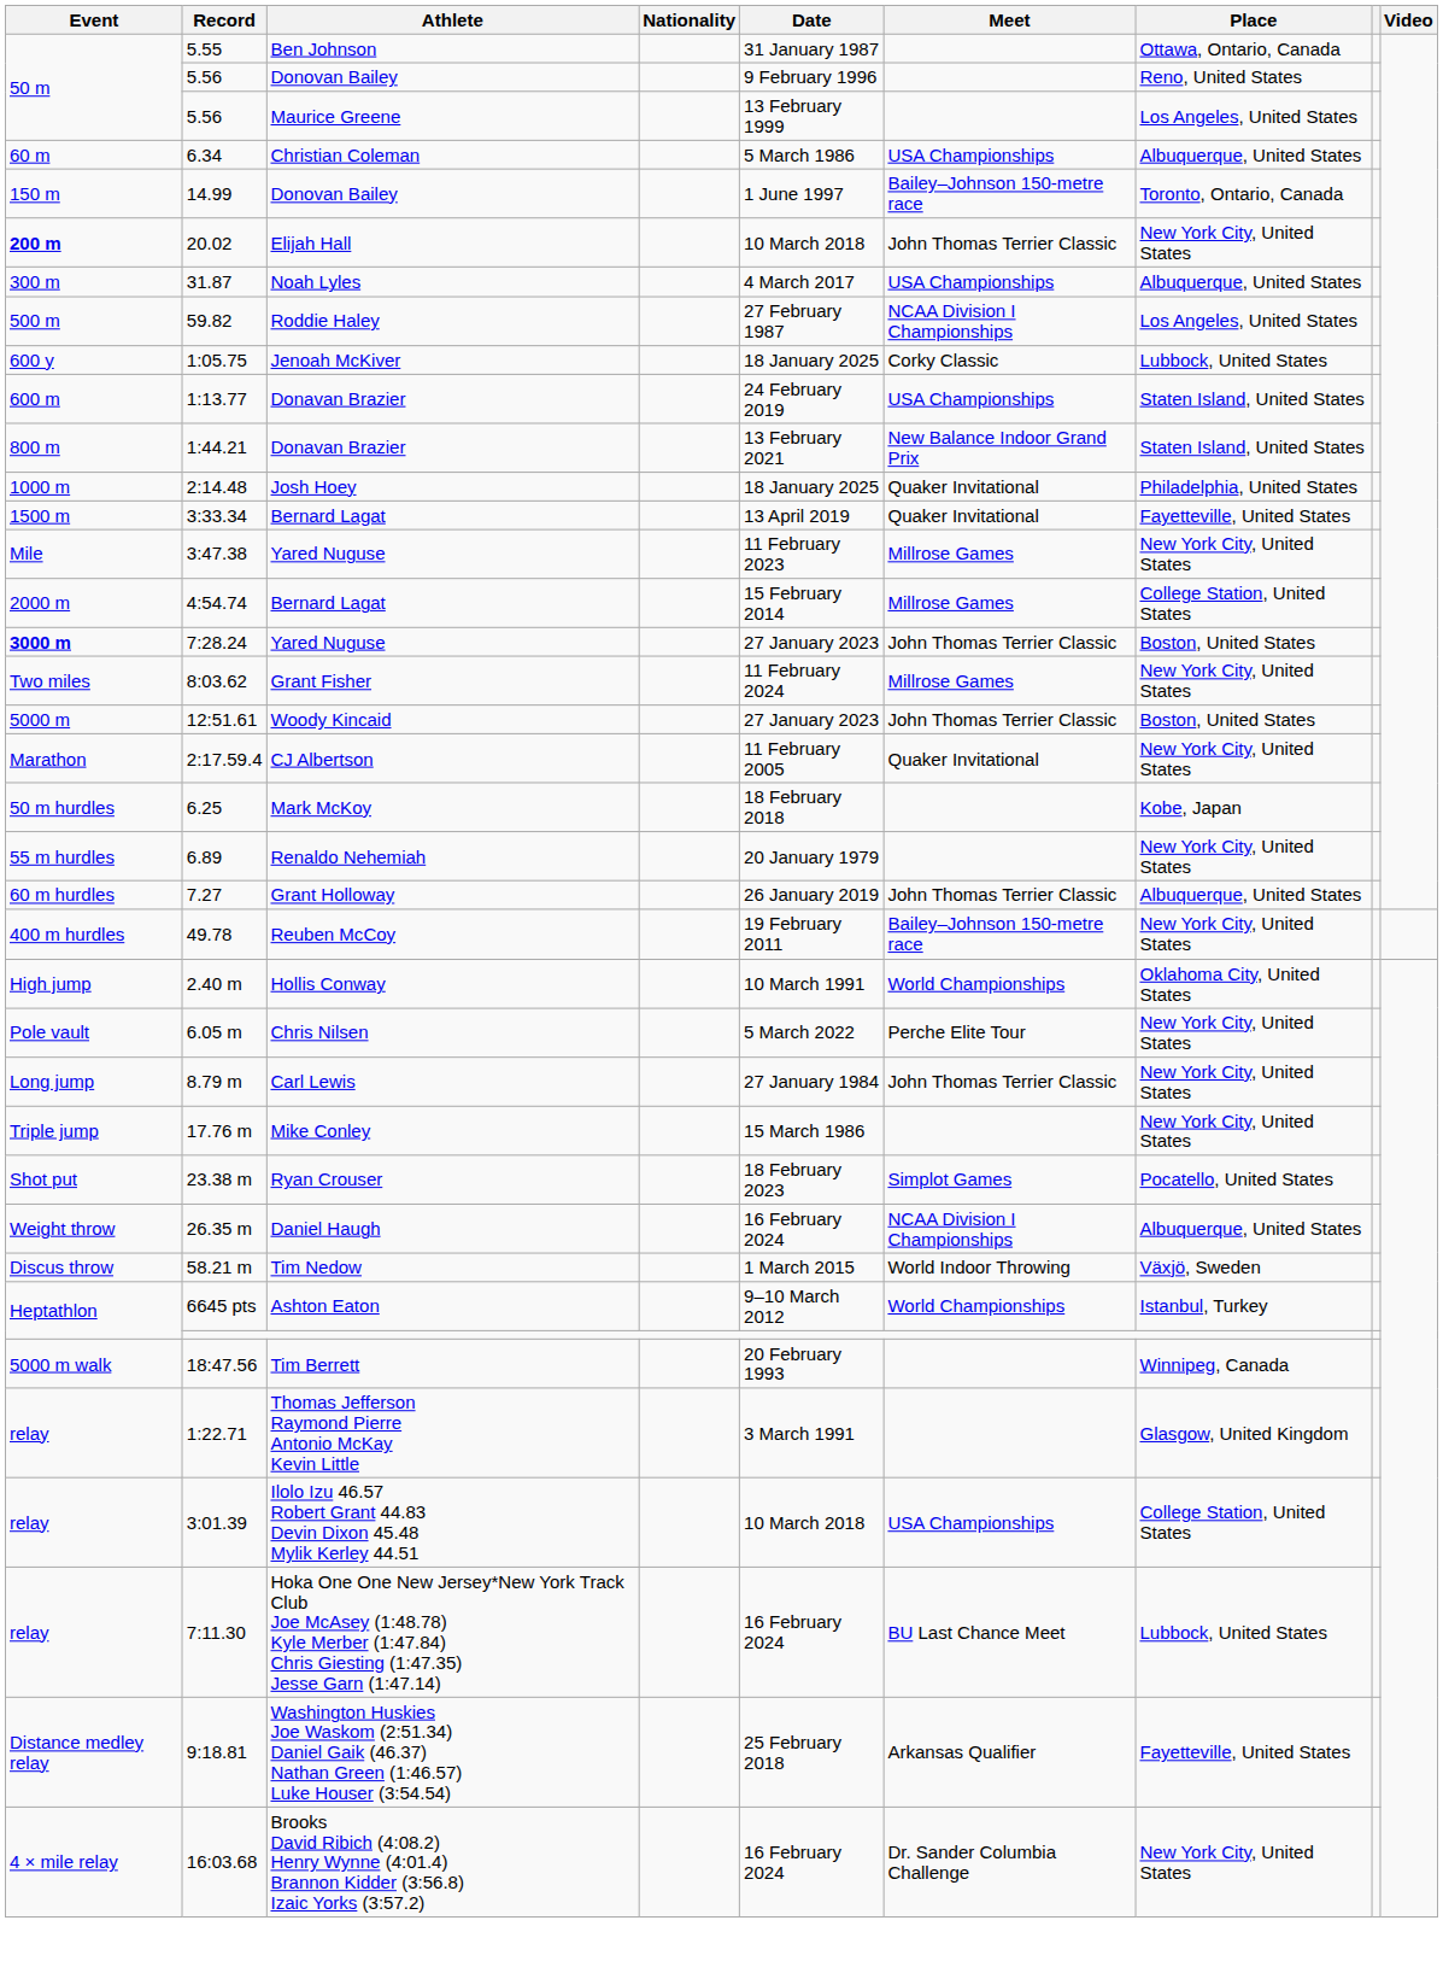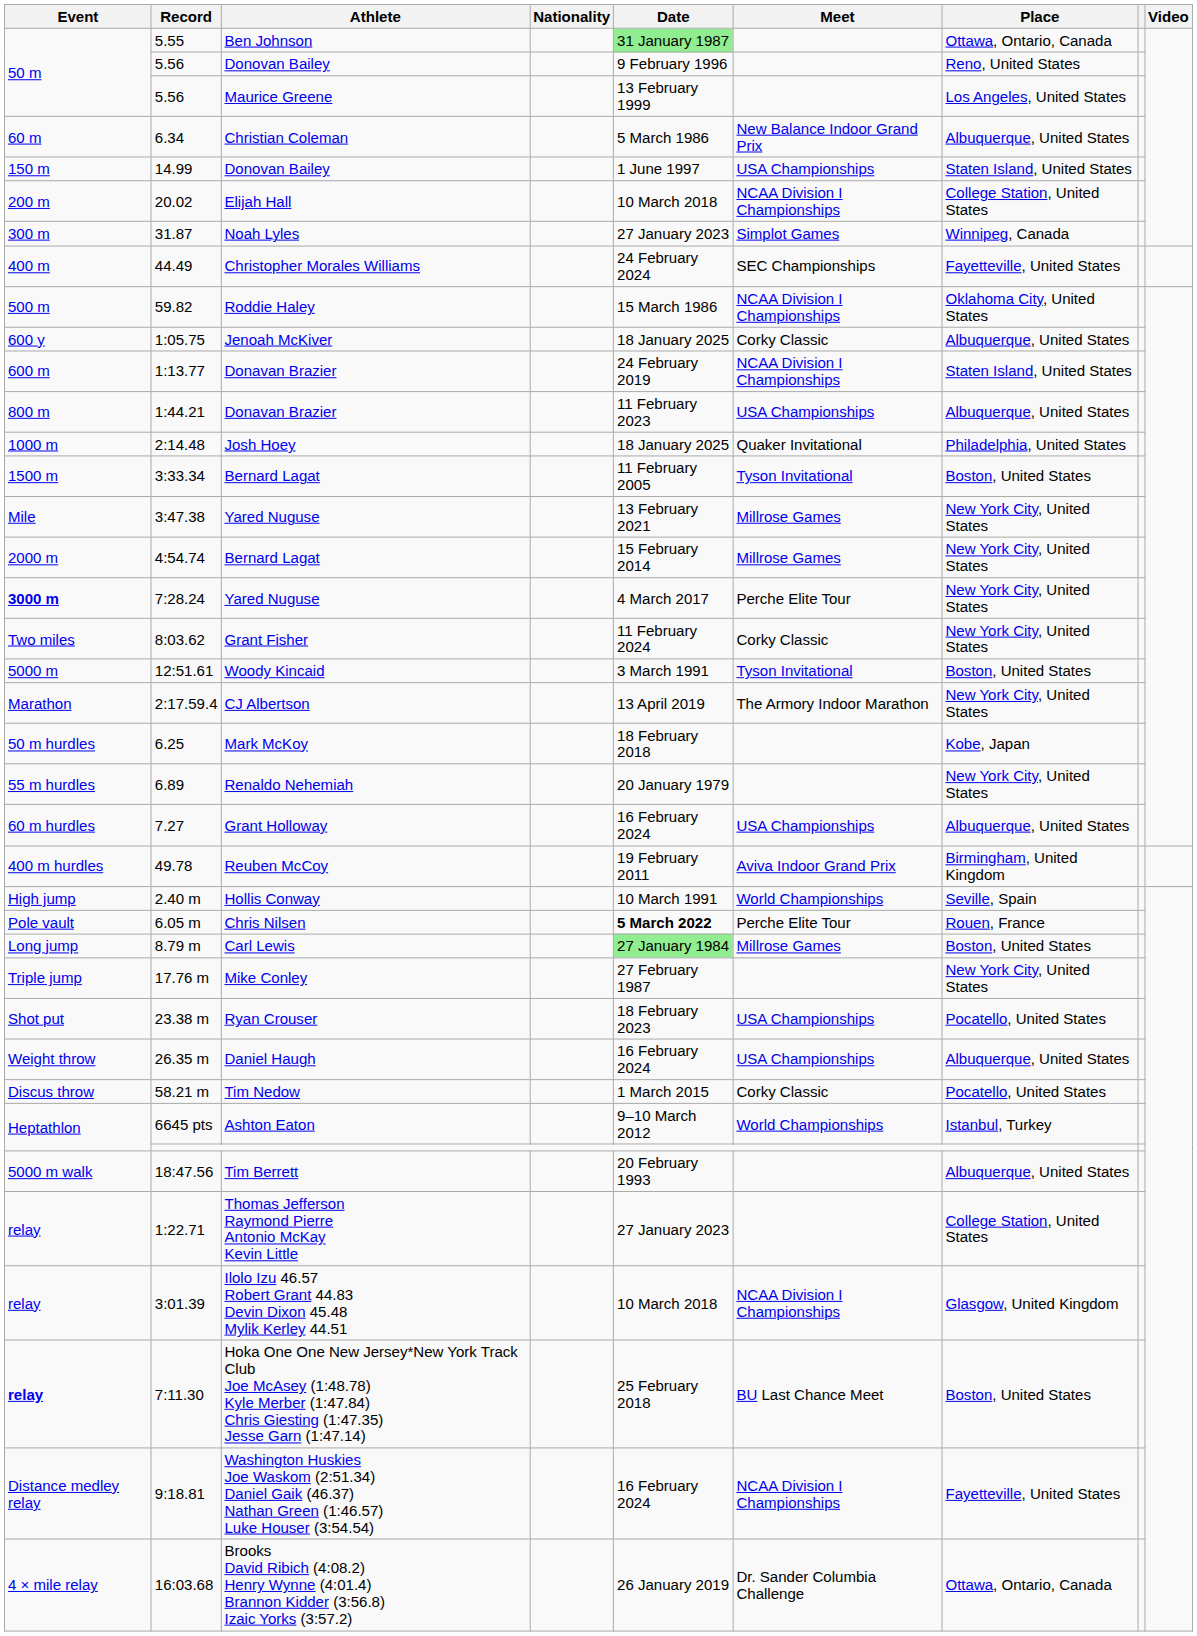 <table class="wikitable" style="font-size:95%; width: 95%;">
 <tr>
 <th>Event</th>
 <th>Record</th>
 <th>Athlete</th>
 <th>Nationality</th>
 <th>Date</th>
 <th>Meet</th>
 <th>Place</th>
 <th></th>
 <th>Video</th>
 </tr>
 <tr>
 <td rowspan=3><a href='#'>50 m</a></td>
 <td>5.55 </td>
 <td><a href='#'>Ben Johnson</a></td>
 <td></td>
-<td>31 January 1987</td>
+<td style="background: lightgreen;">31 January 1987</td>
 <td></td>
 <td><a href='#'>Ottawa</a>, Ontario, Canada</td>
 <td></td>
 </tr>
 <tr>
 <td>5.56  </td>
 <td><a href='#'>Donovan Bailey</a></td>
 <td></td>
 <td>9 February 1996</td>
 <td></td>
 <td><a href='#'>Reno</a>, United States</td>
 <td></td>
 </tr>
 <tr>
 <td>5.56  </td>
 <td><a href='#'>Maurice Greene</a></td>
 <td></td>
 <td>13 February 1999</td>
 <td></td>
 <td><a href='#'>Los Angeles</a>, United States</td>
 <td></td>
 </tr>
 <tr>
 <td><a href='#'>60 m</a></td>
 <td>6.34 </td>
 <td><a href='#'>Christian Coleman</a></td>
 <td></td>
 <td>5 March 1986</td>
-<td><a href='#'>USA Championships</a></td>
+<td><a href='#'>New Balance Indoor Grand Prix</a></td>
 <td><a href='#'>Albuquerque</a>, United States</td>
 <td></td>
 </tr>
 <tr>
 <td><a href='#'>150 m</a></td>
 <td>14.99</td>
 <td><a href='#'>Donovan Bailey</a></td>
 <td></td>
 <td>1 June 1997</td>
-<td><a href='#'>Bailey–Johnson 150-metre race</a></td>
-<td><a href='#'>Toronto</a>, Ontario, Canada</td>
+<td><a href='#'>USA Championships</a></td>
+<td><a href='#'>Staten Island</a>, United States</td>
 <td></td>
 </tr>
 <tr>
-<td><strong><a href='#'>200 m</a></strong></td>
+<td><a href='#'>200 m</a></td>
 <td>20.02</td>
 <td><a href='#'>Elijah Hall</a></td>
 <td></td>
 <td>10 March 2018</td>
-<td>John Thomas Terrier Classic</td>
-<td><a href='#'>New York City</a>, United States</td>
+<td><a href='#'>NCAA Division I Championships</a></td>
+<td><a href='#'>College Station</a>, United States</td>
 <td></td>
 </tr>
 <tr>
 <td><a href='#'>300 m</a></td>
 <td>31.87 </td>
 <td><a href='#'>Noah Lyles</a></td>
 <td></td>
-<td>4 March 2017</td>
-<td><a href='#'>USA Championships</a></td>
-<td><a href='#'>Albuquerque</a>, United States</td>
+<td>27 January 2023</td>
+<td><a href='#'>Simplot Games</a></td>
+<td><a href='#'>Winnipeg</a>, Canada</td>
+<td></td>
+</tr>
+<tr>
+<td><a href='#'>400 m</a></td>
+<td>44.49</td>
+<td><a href='#'>Christopher Morales Williams</a></td>
+<td></td>
+<td>24 February 2024</td>
+<td>SEC Championships</td>
+<td><a href='#'>Fayetteville</a>, United States</td>
+<td></td>
 <td></td>
 </tr>
 <tr>
 <td><a href='#'>500 m</a></td>
 <td>59.82</td>
 <td><a href='#'>Roddie Haley</a></td>
 <td></td>
-<td>27 February 1987</td>
+<td>15 March 1986</td>
 <td><a href='#'>NCAA Division I Championships</a></td>
-<td><a href='#'>Los Angeles</a>, United States</td>
+<td><a href='#'>Oklahoma City</a>, United States</td>
 <td></td>
 </tr>
 <tr>
 <td><a href='#'>600 y</a></td>
 <td>1:05.75</td>
 <td><a href='#'>Jenoah McKiver</a></td>
 <td></td>
 <td>18 January 2025</td>
 <td>Corky Classic</td>
-<td><a href='#'>Lubbock</a>, United States</td>
+<td><a href='#'>Albuquerque</a>, United States</td>
 <td></td>
 </tr>
 <tr>
 <td><a href='#'>600 m</a></td>
 <td>1:13.77</td>
 <td><a href='#'>Donavan Brazier</a></td>
 <td></td>
 <td>24 February 2019</td>
-<td><a href='#'>USA Championships</a></td>
+<td><a href='#'>NCAA Division I Championships</a></td>
 <td><a href='#'>Staten Island</a>, United States</td>
 <td></td>
 </tr>
 <tr>
 <td><a href='#'>800 m</a></td>
 <td>1:44.21</td>
 <td><a href='#'>Donavan Brazier</a></td>
 <td></td>
-<td>13 February 2021</td>
-<td><a href='#'>New Balance Indoor Grand Prix</a></td>
-<td><a href='#'>Staten Island</a>, United States</td>
+<td>11 February 2023</td>
+<td><a href='#'>USA Championships</a></td>
+<td><a href='#'>Albuquerque</a>, United States</td>
 <td></td>
 </tr>
 <tr>
 <td><a href='#'>1000 m</a></td>
 <td>2:14.48</td>
 <td><a href='#'>Josh Hoey</a></td>
 <td></td>
 <td>18 January 2025</td>
 <td>Quaker Invitational</td>
 <td><a href='#'>Philadelphia</a>, United States</td>
 <td></td>
 </tr>
 <tr>
 <td><a href='#'>1500 m</a></td>
 <td>3:33.34</td>
 <td><a href='#'>Bernard Lagat</a></td>
 <td></td>
-<td>13 April 2019</td>
-<td>Quaker Invitational</td>
-<td><a href='#'>Fayetteville</a>, United States</td>
+<td>11 February 2005</td>
+<td><a href='#'>Tyson Invitational</a></td>
+<td><a href='#'>Boston</a>, United States</td>
 <td></td>
 </tr>
 <tr>
 <td><a href='#'>Mile</a></td>
 <td>3:47.38</td>
 <td><a href='#'>Yared Nuguse</a></td>
 <td></td>
-<td>11 February 2023</td>
+<td>13 February 2021</td>
 <td><a href='#'>Millrose Games</a></td>
 <td><a href='#'>New York City</a>, United States</td>
 <td></td>
 </tr>
 <tr>
 <td><a href='#'>2000 m</a></td>
 <td>4:54.74</td>
 <td><a href='#'>Bernard Lagat</a></td>
 <td></td>
 <td>15 February 2014</td>
 <td><a href='#'>Millrose Games</a></td>
-<td><a href='#'>College Station</a>, United States</td>
+<td><a href='#'>New York City</a>, United States</td>
 <td></td>
 </tr>
 <tr>
 <td><strong><a href='#'>3000 m</a></strong></td>
 <td>7:28.24</td>
 <td><a href='#'>Yared Nuguse</a></td>
 <td></td>
-<td>27 January 2023</td>
-<td>John Thomas Terrier Classic</td>
-<td><a href='#'>Boston</a>, United States</td>
+<td>4 March 2017</td>
+<td>Perche Elite Tour</td>
+<td><a href='#'>New York City</a>, United States</td>
 <td></td>
 </tr>
 <tr>
 <td><a href='#'>Two miles</a></td>
 <td>8:03.62</td>
 <td><a href='#'>Grant Fisher</a></td>
 <td></td>
 <td>11 February 2024</td>
-<td><a href='#'>Millrose Games</a></td>
+<td>Corky Classic</td>
 <td><a href='#'>New York City</a>, United States</td>
 <td></td>
 </tr>
 <tr>
 <td><a href='#'>5000 m</a></td>
 <td>12:51.61</td>
 <td><a href='#'>Woody Kincaid</a></td>
 <td></td>
-<td>27 January 2023</td>
-<td>John Thomas Terrier Classic</td>
+<td>3 March 1991</td>
+<td><a href='#'>Tyson Invitational</a></td>
 <td><a href='#'>Boston</a>, United States</td>
 <td></td>
 </tr>
 <tr>
 <td><a href='#'>Marathon</a></td>
 <td>2:17.59.4</td>
 <td><a href='#'>CJ Albertson</a></td>
 <td></td>
-<td>11 February 2005</td>
-<td>Quaker Invitational</td>
+<td>13 April 2019</td>
+<td>The Armory Indoor Marathon</td>
 <td><a href='#'>New York City</a>, United States</td>
 <td></td>
 </tr>
 <tr>
 <td><a href='#'>50 m hurdles</a></td>
 <td>6.25</td>
 <td><a href='#'>Mark McKoy</a></td>
 <td></td>
 <td>18 February 2018</td>
 <td></td>
 <td><a href='#'>Kobe</a>, Japan</td>
 <td></td>
 </tr>
 <tr>
 <td><a href='#'>55 m hurdles</a></td>
 <td>6.89</td>
 <td><a href='#'>Renaldo Nehemiah</a></td>
 <td></td>
 <td>20 January 1979</td>
 <td></td>
 <td><a href='#'>New York City</a>, United States</td>
 <td></td>
 </tr>
 <tr>
 <td><a href='#'>60 m hurdles</a></td>
 <td>7.27 </td>
 <td><a href='#'>Grant Holloway</a></td>
 <td></td>
-<td>26 January 2019</td>
-<td>John Thomas Terrier Classic</td>
+<td>16 February 2024</td>
+<td><a href='#'>USA Championships</a></td>
 <td><a href='#'>Albuquerque</a>, United States</td>
 <td></td>
 </tr>
 <tr>
 <td><a href='#'>400 m hurdles</a></td>
 <td>49.78</td>
 <td><a href='#'>Reuben McCoy</a></td>
 <td></td>
 <td>19 February 2011</td>
-<td><a href='#'>Bailey–Johnson 150-metre race</a></td>
-<td><a href='#'>New York City</a>, United States</td>
+<td><a href='#'>Aviva Indoor Grand Prix</a></td>
+<td><a href='#'>Birmingham</a>, United Kingdom</td>
 <td></td>
 <td></td>
 </tr>
 <tr>
 <td><a href='#'>High jump</a></td>
 <td>2.40 m</td>
 <td><a href='#'>Hollis Conway</a></td>
 <td></td>
 <td>10 March 1991</td>
 <td><a href='#'>World Championships</a></td>
-<td><a href='#'>Oklahoma City</a>, United States</td>
+<td><a href='#'>Seville</a>, Spain</td>
 <td></td>
 </tr>
 <tr>
 <td><a href='#'>Pole vault</a></td>
 <td>6.05 m</td>
 <td><a href='#'>Chris Nilsen</a></td>
 <td></td>
-<td>5 March 2022</td>
+<td><strong>5 March 2022</strong></td>
 <td>Perche Elite Tour</td>
-<td><a href='#'>New York City</a>, United States</td>
+<td><a href='#'>Rouen</a>, France</td>
 <td></td>
 </tr>
 <tr>
 <td><a href='#'>Long jump</a></td>
 <td>8.79 m</td>
 <td><a href='#'>Carl Lewis</a></td>
 <td></td>
-<td>27 January 1984</td>
-<td>John Thomas Terrier Classic</td>
-<td><a href='#'>New York City</a>, United States</td>
+<td style="background: lightgreen;">27 January 1984</td>
+<td><a href='#'>Millrose Games</a></td>
+<td><a href='#'>Boston</a>, United States</td>
 <td></td>
 </tr>
 <tr>
 <td><a href='#'>Triple jump</a></td>
 <td>17.76 m</td>
 <td><a href='#'>Mike Conley</a></td>
 <td></td>
-<td>15 March 1986</td>
+<td>27 February 1987</td>
 <td></td>
 <td><a href='#'>New York City</a>, United States</td>
 <td></td>
 </tr>
 <tr>
 <td><a href='#'>Shot put</a></td>
 <td>23.38 m </td>
 <td><a href='#'>Ryan Crouser</a></td>
 <td></td>
 <td>18 February 2023</td>
-<td><a href='#'>Simplot Games</a></td>
+<td><a href='#'>USA Championships</a></td>
 <td><a href='#'>Pocatello</a>, United States</td>
 <td></td>
 </tr>
 <tr>
 <td><a href='#'>Weight throw</a></td>
 <td>26.35 m </td>
 <td><a href='#'>Daniel Haugh</a></td>
 <td></td>
 <td>16 February 2024</td>
-<td><a href='#'>NCAA Division I Championships</a></td>
+<td><a href='#'>USA Championships</a></td>
 <td><a href='#'>Albuquerque</a>, United States</td>
 <td></td>
 </tr>
 <tr>
 <td><a href='#'>Discus throw</a></td>
 <td>58.21 m</td>
 <td><a href='#'>Tim Nedow</a></td>
 <td></td>
 <td>1 March 2015</td>
-<td>World Indoor Throwing</td>
-<td><a href='#'>Växjö</a>, Sweden</td>
+<td>Corky Classic</td>
+<td><a href='#'>Pocatello</a>, United States</td>
 <td></td>
 </tr>
 <tr>
 <td rowspan=2><a href='#'>Heptathlon</a></td>
 <td>6645 pts</td>
 <td><a href='#'>Ashton Eaton</a></td>
 <td></td>
 <td>9–10 March 2012</td>
 <td><a href='#'>World Championships</a></td>
 <td><a href='#'>Istanbul</a>, Turkey</td>
 <td></td>
 </tr>
 <tr>
 <td colspan=6></td>
 <td></td>
 </tr>
 <tr>
 <td><a href='#'>5000 m walk</a></td>
 <td>18:47.56</td>
 <td><a href='#'>Tim Berrett</a></td>
 <td></td>
 <td>20 February 1993</td>
 <td></td>
-<td><a href='#'>Winnipeg</a>, Canada</td>
+<td><a href='#'>Albuquerque</a>, United States</td>
 <td></td>
 </tr>
 <tr>
 <td><a href='#'> relay</a></td>
 <td>1:22.71</td>
 <td><a href='#'>Thomas Jefferson</a><br><a href='#'>Raymond Pierre</a><br><a href='#'>Antonio McKay</a><br><a href='#'>Kevin Little</a></td>
 <td></td>
-<td>3 March 1991</td>
+<td>27 January 2023</td>
 <td></td>
-<td><a href='#'>Glasgow</a>, United Kingdom</td>
+<td><a href='#'>College Station</a>, United States</td>
 <td></td>
 </tr>
 <tr>
 <td><a href='#'> relay</a></td>
 <td>3:01.39</td>
 <td><a href='#'>Ilolo Izu</a> 46.57<br><a href='#'>Robert Grant</a> 44.83<br><a href='#'>Devin Dixon</a> 45.48<br><a href='#'>Mylik Kerley</a> 44.51</td>
 <td></td>
 <td>10 March 2018</td>
-<td><a href='#'>USA Championships</a></td>
-<td><a href='#'>College Station</a>, United States</td>
+<td><a href='#'>NCAA Division I Championships</a></td>
+<td><a href='#'>Glasgow</a>, United Kingdom</td>
 <td></td>
 </tr>
 <tr>
-<td><a href='#'> relay</a></td>
+<td><strong><a href='#'> relay</a></strong></td>
 <td>7:11.30</td>
 <td>Hoka One One New Jersey*New York Track Club<br><a href='#'>Joe McAsey</a> (1:48.78)<br><a href='#'>Kyle Merber</a> (1:47.84)<br><a href='#'>Chris Giesting</a> (1:47.35)<br><a href='#'>Jesse Garn</a> (1:47.14)</td>
 <td></td>
-<td>16 February 2024</td>
+<td>25 February 2018</td>
 <td><a href='#'>BU</a> Last Chance Meet</td>
-<td><a href='#'>Lubbock</a>, United States</td>
+<td><a href='#'>Boston</a>, United States</td>
 <td></td>
 </tr>
 <tr>
 <td><a href='#'>Distance medley relay</a></td>
 <td>9:18.81</td>
 <td><a href='#'>Washington Huskies</a><br><a href='#'>Joe Waskom</a> (2:51.34)<br><a href='#'>Daniel Gaik</a> (46.37)<br><a href='#'>Nathan Green</a> (1:46.57)<br><a href='#'>Luke Houser</a> (3:54.54)</td>
 <td></td>
-<td>25 February 2018</td>
-<td>Arkansas Qualifier</td>
+<td>16 February 2024</td>
+<td><a href='#'>NCAA Division I Championships</a></td>
 <td><a href='#'>Fayetteville</a>, United States</td>
 <td></td>
 </tr>
 <tr>
 <td><a href='#'>4 × mile relay</a></td>
 <td>16:03.68</td>
 <td>Brooks<br><a href='#'>David Ribich</a> (4:08.2)<br><a href='#'>Henry Wynne</a> (4:01.4)<br><a href='#'>Brannon Kidder</a> (3:56.8)<br><a href='#'>Izaic Yorks</a> (3:57.2)</td>
 <td></td>
-<td>16 February 2024</td>
+<td>26 January 2019</td>
 <td>Dr. Sander Columbia Challenge</td>
-<td><a href='#'>New York City</a>, United States</td>
+<td><a href='#'>Ottawa</a>, Ontario, Canada</td>
 <td></td>
 </tr>
 </table>
